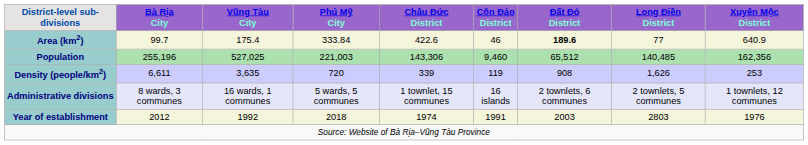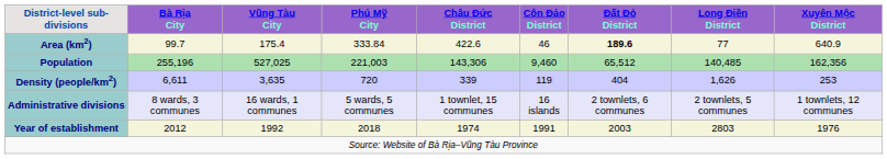 <table class= "wikitable" style="font-size:90%; border:0; text-align: center; line-height:120%;">
 <tr>
 <th style= "background:#e5e4e2; color:#0047ab; height:17px; ">District-level sub-divisions</th>
 <th style= "background: #96c; color:#7fffd4;"><a href='#'>Bà Rịa</a> <br> City</th>
 <th style= "background: #96c; color:#7fffd4;"><a href='#'>Vũng Tàu</a> <br> City</th>
 <th style= "background: #96c; color:#7fffd4;"><a href='#'>Phú Mỹ</a> <br> City</th>
 <th style= "background: #96c; color:#7fffd4;"><a href='#'>Châu Đức</a> <br> District</th>
 <th style= "background: #96c; color:#7fffd4;"><a href='#'>Côn Đảo</a> <br> District</th>
 <th style= "background: #96c; color:#7fffd4;"><a href='#'>Đất Đỏ</a> <br> District</th>
 <th style= "background: #96c; color:#7fffd4;"><a href='#'>Long Điền</a> <br> District</th>
 <th style= "background: #96c; color:#7fffd4;"><a href='#'>Xuyên Mộc</a> <br> District</th>
 </tr>
 <tr>
 <th style= "background:#9cc; color:navy; ">Area (km<sup>2</sup>)</th>
 <td style= "background: beige; color:#000;">99.7</td>
 <td style= "background: beige; color:#000;">175.4</td>
 <td style= "background: beige; color:#000;">333.84</td>
 <td style= "background: beige; color:#000;">422.6</td>
 <td style= "background: beige; color:#000;">46</td>
 <td style= "background: beige; color:#000;"><strong>189.6</strong></td>
 <td style= "background: beige; color:#000;">77</td>
 <td style= "background: beige; color:#000;">640.9</td>
 </tr>
 <tr>
 <th style= "background:#9cc; color:navy; height:16px; ">Population</th>
 <td style= "background: #ACE1AF; color: black; ">255,196</td>
 <td style= "background: #ACE1AF; color: black; ">527,025</td>
 <td style= "background: #ACE1AF; color: black; ">221,003</td>
 <td style= "background: #ACE1AF; color: black; ">143,306</td>
 <td style= "background: #ACE1AF; color: black; ">9,460</td>
 <td style= "background: #ACE1AF; color: black; ">65,512</td>
 <td style= "background: #ACE1AF; color: black; ">140,485</td>
 <td style= "background: #ACE1AF; color: black; ">162,356</td>
 </tr>
 <tr>
 <th style= "background:#9cc; color:navy; ">Density (people/km<sup>2</sup>)</th>
 <td style= "background:#ccf; color:#000;">6,611</td>
 <td style= "background:#ccf; color:#000;">3,635</td>
 <td style= "background:#ccf; color:#000;">720</td>
 <td style= "background:#ccf; color:#000;">339</td>
 <td style= "background:#ccf; color:#000;">119</td>
-<td style= "background:#ccf; color:#000;">908</td>
+<td style= "background:#ccf; color:#000;">404</td>
 <td style= "background:#ccf; color:#000;">1,626</td>
 <td style= "background:#ccf; color:#000;">253</td>
 </tr>
 <tr>
 <th style= "background:#9cc; color:navy; ">Administrative divisions</th>
 <td style= "background: lavender; color:#000;">8 wards, 3 communes</td>
 <td style= "background: lavender; color:#000;">16 wards, 1 communes</td>
 <td style= "background: lavender; color:#000;">5 wards, 5 communes</td>
 <td style= "background: lavender; color:#000;">1 townlet, 15 communes</td>
 <td style= "background: lavender; color:#000;">16 islands</td>
 <td style= "background: lavender; color:#000;">2 townlets, 6 communes</td>
 <td style= "background: lavender; color:#000;">2 townlets, 5 communes</td>
 <td style= "background: lavender; color:#000;">1 townlets, 12 communes</td>
 </tr>
 <tr>
 <th style= "background:#9cc; color:navy; ">Year of establishment</th>
 <td style= "background: beige; color:#000;">2012</td>
 <td style="background: beige; color:#000;">1992</td>
 <td style= "background: beige; color:#000;">2018</td>
 <td style= "background: beige; color:#000;">1974</td>
 <td style= "background: beige; color:#000;">1991</td>
 <td style= "background: beige; color:#000;">2003</td>
 <td style= "background: beige; color:#000;">2803</td>
 <td style= "background: beige; color:#000;">1976</td>
 </tr>
 <tr>
 <td colspan="14" style="text-align: center; font-size:90%;"><em>Source: Website of Bà Rịa–Vũng Tàu Province</em></td>
 </tr>
 </table>
